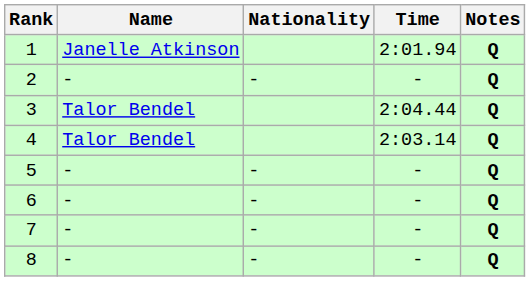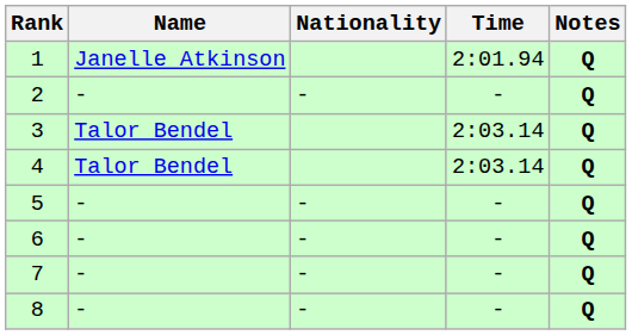 <table class="wikitable sortable" style="text-align:center">
 <tr>
 <th>Rank</th>
 <th>Name</th>
 <th>Nationality</th>
 <th>Time</th>
 <th>Notes</th>
 </tr>
 <tr bgcolor=ccffcc>
 <td>1</td>
 <td align=left><a href='#'>Janelle Atkinson</a></td>
 <td align=left></td>
 <td>2:01.94</td>
 <td><strong>Q</strong></td>
 </tr>
 <tr bgcolor=ccffcc>
 <td>2</td>
 <td align=left>-</td>
 <td align=left>-</td>
 <td>-</td>
 <td><strong>Q</strong></td>
 </tr>
 <tr bgcolor=ccffcc>
 <td>3</td>
 <td align=left><a href='#'>Talor Bendel</a></td>
 <td align=left></td>
-<td>2:04.44</td>
+<td>2:03.14</td>
 <td><strong>Q</strong></td>
 </tr>
 <tr bgcolor=ccffcc>
 <td>4</td>
 <td align=left><a href='#'>Talor Bendel</a></td>
 <td align=left></td>
 <td>2:03.14</td>
 <td><strong>Q</strong></td>
 </tr>
 <tr bgcolor=ccffcc>
 <td>5</td>
 <td align=left>-</td>
 <td align=left>-</td>
 <td>-</td>
 <td><strong>Q</strong></td>
 </tr>
 <tr bgcolor=ccffcc>
 <td>6</td>
 <td align=left>-</td>
 <td align=left>-</td>
 <td>-</td>
 <td><strong>Q</strong></td>
 </tr>
 <tr bgcolor=ccffcc>
 <td>7</td>
 <td align=left>-</td>
 <td align=left>-</td>
 <td>-</td>
 <td><strong>Q</strong></td>
 </tr>
 <tr bgcolor=ccffcc>
 <td>8</td>
 <td align=left>-</td>
 <td align=left>-</td>
 <td>-</td>
 <td><strong>Q</strong></td>
 </tr>
 </table>
